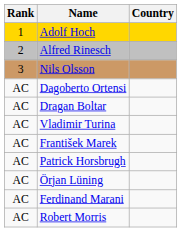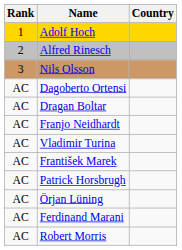 <table class="wikitable sortable" style="text-align:center">
 <tr>
 <th>Rank</th>
 <th>Name</th>
 <th>Country</th>
 </tr>
 <tr bgcolor=gold>
 <td>1</td>
 <td align="left"><a href='#'>Adolf Hoch</a></td>
 <td align="left"></td>
 </tr>
 <tr bgcolor=silver>
 <td>2</td>
 <td align="left"><a href='#'>Alfred Rinesch</a></td>
 <td align="left"></td>
 </tr>
 <tr bgcolor=#CC9966>
 <td>3</td>
 <td align="left"><a href='#'>Nils Olsson</a></td>
 <td align="left"></td>
 </tr>
 <tr>
 <td>AC</td>
 <td align="left"><a href='#'>Dagoberto Ortensi</a></td>
 <td align="left"></td>
 </tr>
 <tr>
 <td>AC</td>
 <td align="left"><a href='#'>Dragan Boltar</a></td>
 <td align="left"></td>
 </tr>
 <tr>
 <td>AC</td>
+<td align="left"><a href='#'>Franjo Neidhardt</a></td>
+<td align="left"></td>
+</tr>
+<tr>
+<td>AC</td>
 <td align="left"><a href='#'>Vladimir Turina</a></td>
 <td align="left"></td>
 </tr>
 <tr>
 <td>AC</td>
 <td align="left"><a href='#'>František Marek</a></td>
 <td align="left"></td>
 </tr>
 <tr>
 <td>AC</td>
 <td align="left"><a href='#'>Patrick Horsbrugh</a></td>
 <td align="left"></td>
 </tr>
 <tr>
 <td>AC</td>
 <td align="left"><a href='#'>Örjan Lüning</a></td>
 <td align="left"></td>
 </tr>
 <tr>
 <td>AC</td>
 <td align="left"><a href='#'>Ferdinand Marani</a></td>
 <td align="left"></td>
 </tr>
 <tr>
 <td>AC</td>
 <td align="left"><a href='#'>Robert Morris</a></td>
 <td align="left"></td>
 </tr>
 </table>
